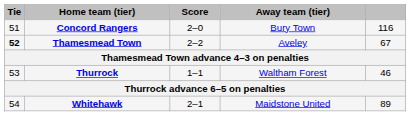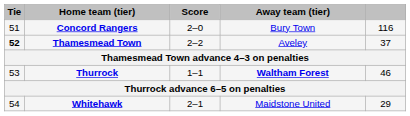 <table class="wikitable" style="width: 600px; background:WhiteSmoke; text-align:center; font-size:90%">
 <tr>
 <td scope="col" style="width:  5.00%; background:silver;"><strong>Tie</strong></td>
 <td scope="col" style="width: 36.25%; background:silver;"><strong>Home team (tier)</strong></td>
 <td scope="col" style="width: 12.50%; background:silver;"><strong>Score</strong></td>
 <td scope="col" style="width: 36.25%; background:silver;"><strong>Away team (tier)</strong></td>
 <td scope="col" style="width: 10.00%; background:silver;"><strong></strong></td>
 </tr>
 <tr>
 <td>51</td>
 <td><strong><a href='#'>Concord Rangers</a></strong></td>
 <td>2–0</td>
 <td><a href='#'>Bury Town</a></td>
 <td>116</td>
 </tr>
 <tr>
 <td><strong>52</strong></td>
 <td><strong><a href='#'>Thamesmead Town</a></strong></td>
 <td>2–2</td>
 <td><a href='#'>Aveley</a></td>
-<td>67</td>
+<td>37</td>
 </tr>
 <tr>
 <th colspan="5">Thamesmead Town advance 4–3 on penalties</th>
 </tr>
 <tr>
 <td>53</td>
 <td><strong><a href='#'>Thurrock</a></strong></td>
 <td>1–1</td>
-<td><a href='#'>Waltham Forest</a></td>
+<td><strong><a href='#'>Waltham Forest</a></strong></td>
 <td>46</td>
 </tr>
 <tr>
 <th colspan="5">Thurrock advance 6–5 on penalties</th>
 </tr>
 <tr>
 <td>54</td>
 <td><strong><a href='#'>Whitehawk</a></strong></td>
 <td>2–1</td>
 <td><a href='#'>Maidstone United</a></td>
-<td>89</td>
+<td>29</td>
 </tr>
 </table>
